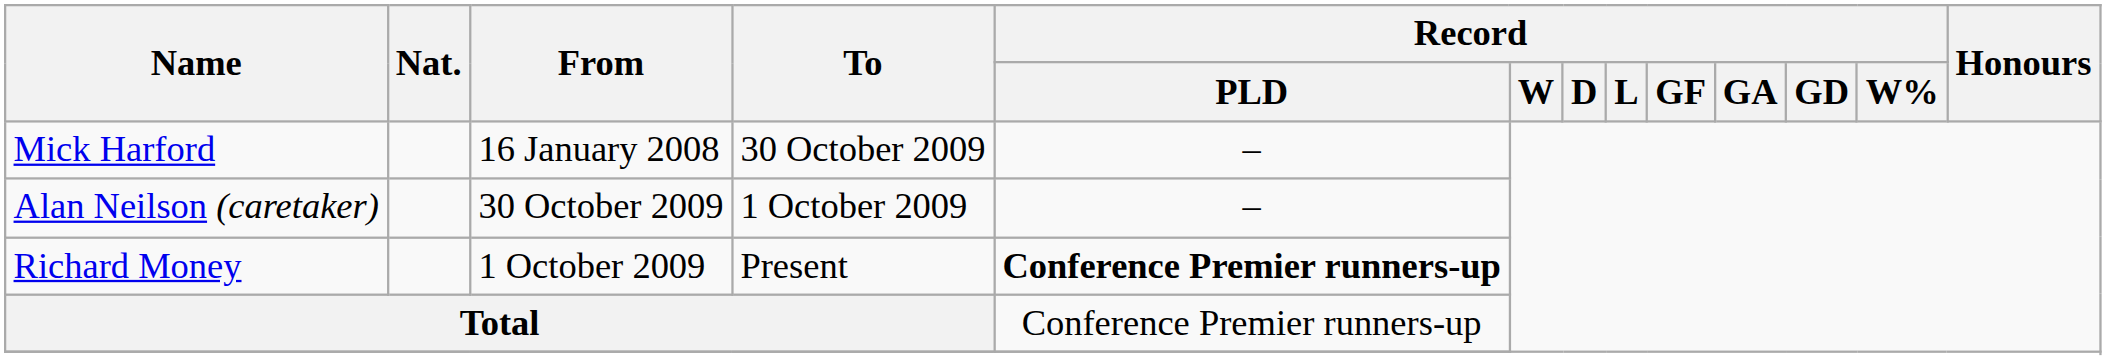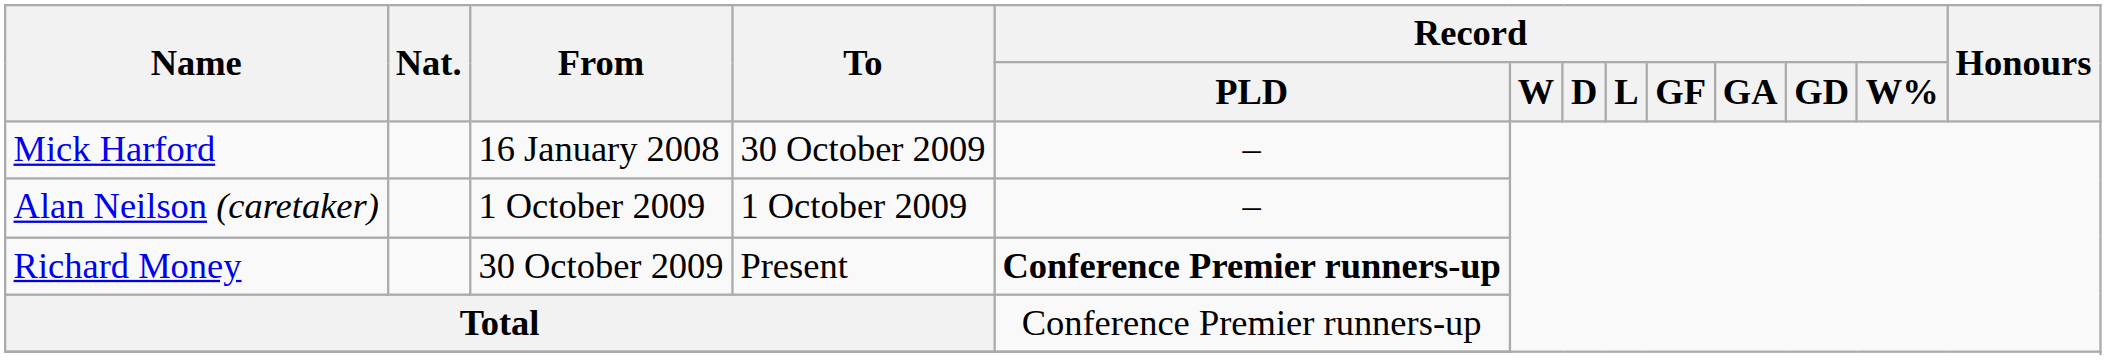 <table class="wikitable" style="text-align: center">
 <tr>
 <th rowspan="2">Name</th>
 <th rowspan="2">Nat.</th>
 <th rowspan="2">From</th>
 <th rowspan="2">To</th>
 <th colspan="8">Record</th>
 <th rowspan="2">Honours</th>
 </tr>
 <tr>
 <th>PLD</th>
 <th>W</th>
 <th>D</th>
 <th>L</th>
 <th>GF</th>
 <th>GA</th>
 <th>GD</th>
 <th>W%</th>
 </tr>
 <tr>
 <td align=left><a href='#'>Mick Harford</a></td>
 <td></td>
 <td align=left>16 January 2008</td>
 <td align=left>30 October 2009<br></td>
 <td>–</td>
 </tr>
 <tr>
 <td align=left><a href='#'>Alan Neilson</a> <em>(caretaker)</em></td>
 <td></td>
-<td align=left>30 October 2009</td>
+<td align=left>1 October 2009</td>
 <td align=left>1 October 2009<br></td>
 <td>–</td>
 </tr>
 <tr>
 <td align=left><a href='#'>Richard Money</a></td>
 <td></td>
-<td align=left>1 October 2009</td>
+<td align=left>30 October 2009</td>
 <td align=left>Present<br></td>
 <td><strong>Conference Premier runners-up</strong></td>
 </tr>
 <tr>
 <th colspan="4">Total<br></th>
 <td>Conference Premier runners-up</td>
 </tr>
 <tr>
 </tr>
 </table>
